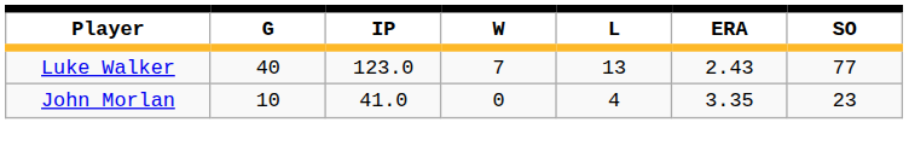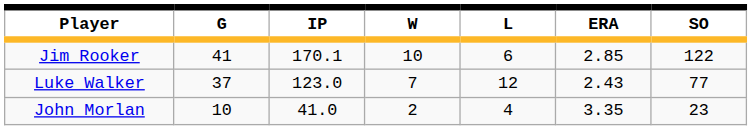 <table class="wikitable sortable">
 <tr>
 <th style="background:#FFFFFF; border-top:#000000 5px solid; border-bottom:#FDB827 5px solid;" width="16%">Player</th>
 <th style="background:#FFFFFF; border-top:#000000 5px solid; border-bottom:#FDB827 5px solid;" width="9%">G</th>
 <th style="background:#FFFFFF; border-top:#000000 5px solid; border-bottom:#FDB827 5px solid;" width="9%">IP</th>
 <th style="background:#FFFFFF; border-top:#000000 5px solid; border-bottom:#FDB827 5px solid;" width="9%">W</th>
 <th style="background:#FFFFFF; border-top:#000000 5px solid; border-bottom:#FDB827 5px solid;" width="9%">L</th>
 <th style="background:#FFFFFF; border-top:#000000 5px solid; border-bottom:#FDB827 5px solid;" width="9%">ERA</th>
 <th style="background:#FFFFFF; border-top:#000000 5px solid; border-bottom:#FDB827 5px solid;" width="9%">SO</th>
 </tr>
+<tr align="center">
+<td><a href='#'>Jim Rooker</a></td>
+<td>41</td>
+<td>170.1</td>
+<td>10</td>
+<td>6</td>
+<td>2.85</td>
+<td>122</td>
+</tr>
 <tr align=center>
 <td><a href='#'>Luke Walker</a></td>
-<td>40</td>
+<td>37</td>
 <td>123.0</td>
 <td>7</td>
-<td>13</td>
+<td>12</td>
 <td>2.43</td>
 <td>77</td>
 </tr>
 <tr align=center>
 <td><a href='#'>John Morlan</a></td>
 <td>10</td>
 <td>41.0</td>
-<td>0</td>
+<td>2</td>
 <td>4</td>
 <td>3.35</td>
 <td>23</td>
 </tr>
 </table>
